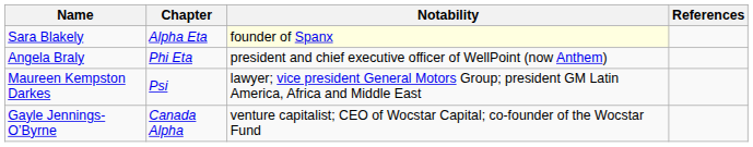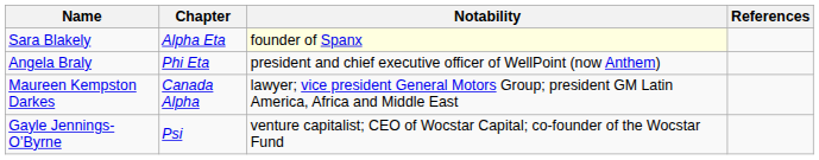 <table class="wikitable sortable" style="width:100%;">
 <tr>
 <th>Name</th>
 <th>Chapter</th>
 <th>Notability</th>
 <th>References</th>
 </tr>
 <tr>
 <td><a href='#'>Sara Blakely</a></td>
 <td><a href='#'><em>Alpha Eta</em></a></td>
 <td style="background: lightyellow;">founder of <a href='#'>Spanx</a></td>
 <td></td>
 </tr>
 <tr>
 <td><a href='#'>Angela Braly</a></td>
 <td><a href='#'><em>Phi Eta</em></a></td>
 <td>president and chief executive officer of WellPoint (now <a href='#'>Anthem</a>)</td>
 <td></td>
 </tr>
 <tr>
 <td><a href='#'>Maureen Kempston Darkes</a></td>
-<td><a href='#'><em>Psi</em></a></td>
+<td><a href='#'><em>Canada Alpha</em></a></td>
 <td>lawyer; <a href='#'>vice president General Motors</a> Group; president GM Latin America, Africa and Middle East</td>
 <td></td>
 </tr>
 <tr>
 <td><a href='#'>Gayle Jennings-O’Byrne</a></td>
-<td><a href='#'><em>Canada Alpha</em></a></td>
+<td><a href='#'><em>Psi</em></a></td>
 <td>venture capitalist; CEO of Wocstar Capital; co-founder of the Wocstar Fund</td>
 <td></td>
 </tr>
 </table>
